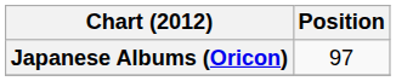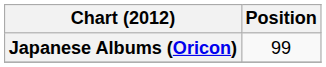 <table class="wikitable sortable plainrowheaders" style="text-align:center">
 <tr>
 <th scope="col">Chart (2012)</th>
 <th scope="col">Position</th>
 </tr>
 <tr>
 <th scope="row">Japanese Albums (<a href='#'>Oricon</a>)</th>
-<td>97</td>
+<td>99</td>
 </tr>
 <tr>
 </tr>
 </table>
